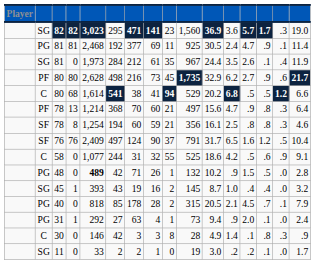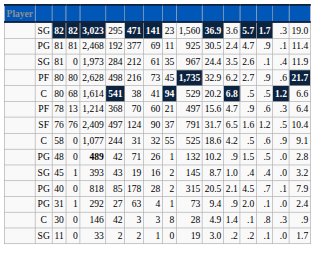 <table class="wikitable sortable" style="font-size: 95%; text-align:right;">
 <tr>
 <th style="background:#0057B7; color:#8D9093; border-top:#0C2340 3px solid; border-bottom:#0C2340 3px solid;">Player</th>
 <th style="background:#0057B7; color:#8D9093; border-top:#0C2340 3px solid; border-bottom:#0C2340 3px solid;"></th>
 <th style="background:#0057B7; color:#8D9093; border-top:#0C2340 3px solid; border-bottom:#0C2340 3px solid;"></th>
 <th style="background:#0057B7; color:#8D9093; border-top:#0C2340 3px solid; border-bottom:#0C2340 3px solid;"></th>
 <th style="background:#0057B7; color:#8D9093; border-top:#0C2340 3px solid; border-bottom:#0C2340 3px solid;"></th>
 <th style="background:#0057B7; color:#8D9093; border-top:#0C2340 3px solid; border-bottom:#0C2340 3px solid;"></th>
 <th style="background:#0057B7; color:#8D9093; border-top:#0C2340 3px solid; border-bottom:#0C2340 3px solid;"></th>
 <th style="background:#0057B7; color:#8D9093; border-top:#0C2340 3px solid; border-bottom:#0C2340 3px solid;"></th>
 <th style="background:#0057B7; color:#8D9093; border-top:#0C2340 3px solid; border-bottom:#0C2340 3px solid;"></th>
 <th style="background:#0057B7; color:#8D9093; border-top:#0C2340 3px solid; border-bottom:#0C2340 3px solid;"></th>
 <th style="background:#0057B7; color:#8D9093; border-top:#0C2340 3px solid; border-bottom:#0C2340 3px solid;"></th>
 <th style="background:#0057B7; color:#8D9093; border-top:#0C2340 3px solid; border-bottom:#0C2340 3px solid;"></th>
 <th style="background:#0057B7; color:#8D9093; border-top:#0C2340 3px solid; border-bottom:#0C2340 3px solid;"></th>
 <th style="background:#0057B7; color:#8D9093; border-top:#0C2340 3px solid; border-bottom:#0C2340 3px solid;"></th>
 <th style="background:#0057B7; color:#8D9093; border-top:#0C2340 3px solid; border-bottom:#0C2340 3px solid;"></th>
 <th style="background:#0057B7; color:#8D9093; border-top:#0C2340 3px solid; border-bottom:#0C2340 3px solid;"></th>
 </tr>
 <tr>
 <td style="text-align:left;"></td>
 <td style="text-align:center;">SG</td>
 <td style="background:#0C2340; color:#FFFFFF;"><strong>82</strong></td>
 <td style="background:#0C2340; color:#FFFFFF;"><strong>82</strong></td>
 <td style="background:#0C2340; color:#FFFFFF;"><strong>3,023</strong></td>
 <td>295</td>
 <td style="background:#0C2340; color:#FFFFFF;"><strong>471</strong></td>
 <td style="background:#0C2340; color:#FFFFFF;"><strong>141</strong></td>
 <td>23</td>
 <td>1,560</td>
 <td style="background:#0C2340; color:#FFFFFF;"><strong>36.9</strong></td>
 <td>3.6</td>
 <td style="background:#0C2340; color:#FFFFFF;"><strong>5.7</strong></td>
 <td style="background:#0C2340; color:#FFFFFF;"><strong>1.7</strong></td>
 <td>.3</td>
 <td>19.0</td>
 </tr>
 <tr>
 <td style="text-align:left;"></td>
 <td style="text-align:center;">PG</td>
 <td>81</td>
 <td>81</td>
 <td>2,468</td>
 <td>192</td>
 <td>377</td>
 <td>69</td>
 <td>11</td>
 <td>925</td>
 <td>30.5</td>
 <td>2.4</td>
 <td>4.7</td>
 <td>.9</td>
 <td>.1</td>
 <td>11.4</td>
 </tr>
 <tr>
 <td style="text-align:left;"></td>
 <td style="text-align:center;">SG</td>
 <td>81</td>
 <td>0</td>
 <td>1,973</td>
 <td>284</td>
 <td>212</td>
 <td>61</td>
 <td>35</td>
 <td>967</td>
 <td>24.4</td>
 <td>3.5</td>
 <td>2.6</td>
 <td>.1</td>
 <td>.4</td>
 <td>11.9</td>
 </tr>
 <tr>
 <td style="text-align:left;"></td>
 <td style="text-align:center;">PF</td>
 <td>80</td>
 <td>80</td>
 <td>2,628</td>
 <td>498</td>
 <td>216</td>
 <td>73</td>
 <td>45</td>
 <td style="background:#0C2340; color:#FFFFFF;"><strong>1,735</strong></td>
 <td>32.9</td>
 <td>6.2</td>
 <td>2.7</td>
 <td>.9</td>
 <td>.6</td>
 <td style="background:#0C2340; color:#FFFFFF;"><strong>21.7</strong></td>
 </tr>
 <tr>
 <td style="text-align:left;"></td>
 <td style="text-align:center;">C</td>
 <td>80</td>
 <td>68</td>
 <td>1,614</td>
 <td style="background:#0C2340; color:#FFFFFF;"><strong>541</strong></td>
 <td>38</td>
 <td>41</td>
 <td style="background:#0C2340; color:#FFFFFF;"><strong>94</strong></td>
 <td>529</td>
 <td>20.2</td>
 <td style="background:#0C2340; color:#FFFFFF;"><strong>6.8</strong></td>
 <td>.5</td>
 <td>.5</td>
 <td style="background:#0C2340; color:#FFFFFF;"><strong>1.2</strong></td>
 <td>6.6</td>
 </tr>
 <tr>
 <td style="text-align:left;"></td>
 <td style="text-align:center;">PF</td>
 <td>78</td>
 <td>13</td>
 <td>1,214</td>
 <td>368</td>
 <td>70</td>
 <td>60</td>
 <td>21</td>
 <td>497</td>
 <td>15.6</td>
 <td>4.7</td>
 <td>.9</td>
-<td>.8</td>
+<td>.6</td>
 <td>.3</td>
 <td>6.4</td>
-</tr>
-<tr>
-<td style="text-align:left;"></td>
-<td style="text-align:center;">SF</td>
-<td>78</td>
-<td>8</td>
-<td>1,254</td>
-<td>194</td>
-<td>60</td>
-<td>59</td>
-<td>21</td>
-<td>356</td>
-<td>16.1</td>
-<td>2.5</td>
-<td>.8</td>
-<td>.8</td>
-<td>.3</td>
-<td>4.6</td>
 </tr>
 <tr>
 <td style="text-align:left;"></td>
 <td style="text-align:center;">SF</td>
 <td>76</td>
 <td>76</td>
 <td>2,409</td>
 <td>497</td>
 <td>124</td>
 <td>90</td>
 <td>37</td>
 <td>791</td>
 <td>31.7</td>
 <td>6.5</td>
 <td>1.6</td>
 <td>1.2</td>
 <td>.5</td>
 <td>10.4</td>
 </tr>
 <tr>
 <td style="text-align:left;"></td>
 <td style="text-align:center;">C</td>
 <td>58</td>
 <td>0</td>
 <td>1,077</td>
 <td>244</td>
 <td>31</td>
 <td>32</td>
 <td>55</td>
 <td>525</td>
 <td>18.6</td>
 <td>4.2</td>
 <td>.5</td>
 <td>.6</td>
 <td>.9</td>
 <td>9.1</td>
 </tr>
 <tr>
 <td style="text-align:left;"></td>
 <td style="text-align:center;">PG</td>
 <td>48</td>
 <td>0</td>
 <td><strong>489</strong></td>
 <td>42</td>
 <td>71</td>
 <td>26</td>
 <td>1</td>
 <td>132</td>
 <td>10.2</td>
 <td>.9</td>
 <td>1.5</td>
 <td>.5</td>
 <td>.0</td>
 <td>2.8</td>
 </tr>
 <tr>
 <td style="text-align:left;"></td>
 <td style="text-align:center;">SG</td>
 <td>45</td>
 <td>1</td>
 <td>393</td>
 <td>43</td>
 <td>19</td>
 <td>16</td>
 <td>2</td>
 <td>145</td>
 <td>8.7</td>
 <td>1.0</td>
 <td>.4</td>
 <td>.4</td>
 <td>.0</td>
 <td>3.2</td>
 </tr>
 <tr>
 <td style="text-align:left;"></td>
 <td style="text-align:center;">PG</td>
 <td>40</td>
 <td>0</td>
 <td>818</td>
 <td>85</td>
 <td>178</td>
 <td>28</td>
 <td>2</td>
 <td>315</td>
 <td>20.5</td>
 <td>2.1</td>
 <td>4.5</td>
 <td>.7</td>
 <td>.1</td>
 <td>7.9</td>
 </tr>
 <tr>
 <td style="text-align:left;"></td>
 <td style="text-align:center;">PG</td>
 <td>31</td>
 <td>1</td>
 <td>292</td>
 <td>27</td>
 <td>63</td>
 <td>4</td>
 <td>1</td>
 <td>73</td>
 <td>9.4</td>
 <td>.9</td>
 <td>2.0</td>
 <td>.1</td>
 <td>.0</td>
 <td>2.4</td>
 </tr>
 <tr>
 <td style="text-align:left;"></td>
 <td style="text-align:center;">C</td>
 <td>30</td>
 <td>0</td>
 <td>146</td>
 <td>42</td>
 <td>3</td>
 <td>3</td>
 <td>8</td>
 <td>28</td>
 <td>4.9</td>
 <td>1.4</td>
 <td>.1</td>
 <td>.8</td>
 <td>.3</td>
 <td>.9</td>
 </tr>
 <tr>
 <td style="text-align:left;"></td>
 <td style="text-align:center;">SG</td>
 <td>11</td>
 <td>0</td>
 <td>33</td>
 <td>2</td>
 <td>2</td>
 <td>1</td>
 <td>0</td>
 <td>19</td>
 <td>3.0</td>
 <td>.2</td>
 <td>.2</td>
 <td>.1</td>
 <td>.0</td>
 <td>1.7</td>
 </tr>
 </table>
